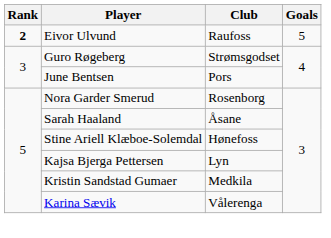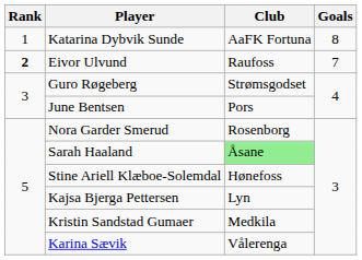 <table class="wikitable" style="text-align:center">
 <tr>
 <th>Rank</th>
 <th>Player</th>
 <th>Club</th>
 <th>Goals</th>
 </tr>
 <tr>
+<td>1</td>
+<td align="left"> Katarina Dybvik Sunde</td>
+<td align="left">AaFK Fortuna</td>
+<td>8</td>
+</tr>
+<tr>
 <td><strong>2</strong></td>
 <td align="left"> Eivor Ulvund</td>
 <td align="left">Raufoss</td>
-<td>5</td>
+<td>7</td>
 </tr>
 <tr>
 <td rowspan="2">3</td>
 <td align="left"> Guro Røgeberg</td>
 <td align="left">Strømsgodset</td>
 <td rowspan="2">4</td>
 </tr>
 <tr>
 <td align="left"> June Bentsen</td>
 <td align="left">Pors</td>
 </tr>
 <tr>
 <td rowspan="6">5</td>
 <td align="left"> Nora Garder Smerud</td>
 <td align="left">Rosenborg</td>
 <td rowspan="6">3</td>
 </tr>
 <tr>
 <td align="left"> Sarah Haaland</td>
-<td align="left">Åsane</td>
+<td align="left" style="background: lightgreen;">Åsane</td>
 </tr>
 <tr>
 <td align="left"> Stine Ariell Klæboe-Solemdal</td>
 <td align="left">Hønefoss</td>
 </tr>
 <tr>
 <td align="left"> Kajsa Bjerga Pettersen</td>
 <td align="left">Lyn</td>
 </tr>
 <tr>
 <td align="left"> Kristin Sandstad Gumaer</td>
 <td align="left">Medkila</td>
 </tr>
 <tr>
 <td align="left"> <a href='#'>Karina Sævik</a></td>
 <td align="left">Vålerenga</td>
 </tr>
 </table>
